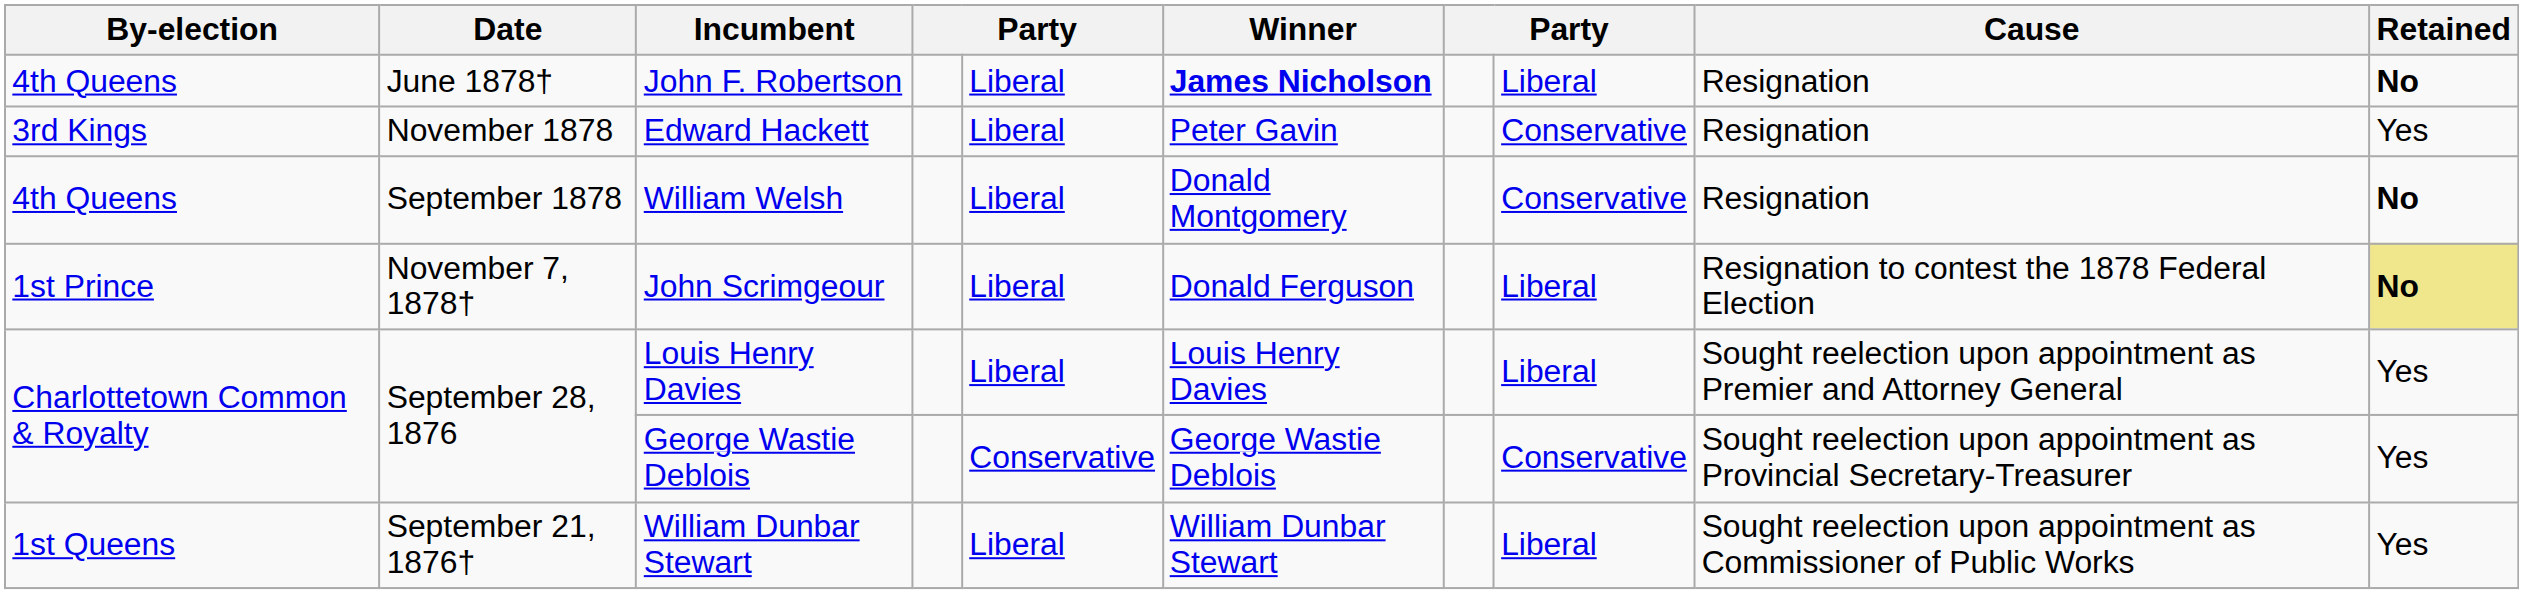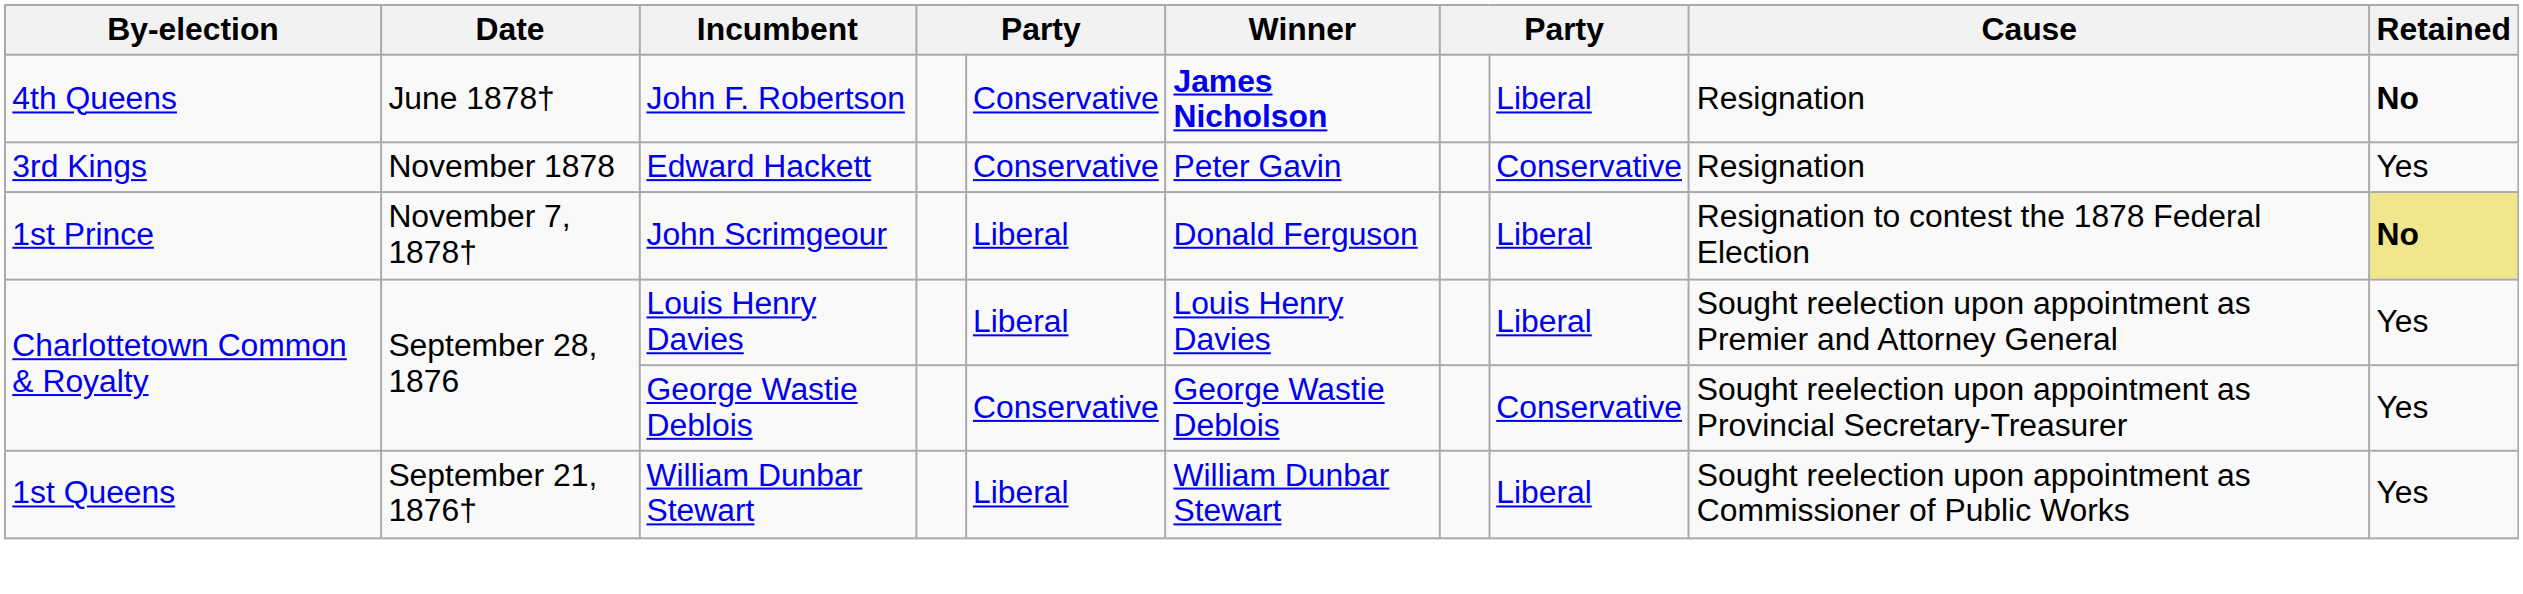 <table class=wikitable style="width:100%">
 <tr>
 <th>By-election</th>
 <th>Date</th>
 <th>Incumbent</th>
 <th colspan=2>Party</th>
 <th>Winner</th>
 <th colspan=2>Party</th>
 <th>Cause</th>
 <th>Retained</th>
 </tr>
 <tr>
 <td><a href='#'>4th Queens</a></td>
 <td>June 1878†</td>
 <td><a href='#'>John F. Robertson</a></td>
 <td>    </td>
-<td><a href='#'>Liberal</a></td>
+<td><a href='#'>Conservative</a></td>
 <td><strong><a href='#'>James Nicholson</a></strong></td>
 <td>    </td>
 <td><a href='#'>Liberal</a></td>
 <td>Resignation</td>
 <td><strong>No</strong></td>
 </tr>
 <tr>
 <td><a href='#'>3rd Kings</a></td>
 <td>November 1878</td>
 <td><a href='#'>Edward Hackett</a></td>
 <td>    </td>
-<td><a href='#'>Liberal</a></td>
+<td><a href='#'>Conservative</a></td>
 <td><a href='#'>Peter Gavin</a></td>
 <td>    </td>
 <td><a href='#'>Conservative</a></td>
 <td>Resignation</td>
 <td>Yes</td>
-</tr>
-<tr>
-<td><a href='#'>4th Queens</a></td>
-<td>September 1878</td>
-<td><a href='#'>William Welsh</a></td>
-<td>    </td>
-<td><a href='#'>Liberal</a></td>
-<td><a href='#'>Donald Montgomery</a></td>
-<td>    </td>
-<td><a href='#'>Conservative</a></td>
-<td>Resignation</td>
-<td><strong>No</strong></td>
 </tr>
 <tr>
 <td><a href='#'>1st Prince</a></td>
 <td>November 7, 1878†</td>
 <td><a href='#'>John Scrimgeour</a></td>
 <td>    </td>
 <td><a href='#'>Liberal</a></td>
 <td><a href='#'>Donald Ferguson</a></td>
 <td>    </td>
 <td><a href='#'>Liberal</a></td>
 <td>Resignation to contest the 1878 Federal Election</td>
 <td style="background: khaki;"><strong>No</strong></td>
 </tr>
 <tr>
 <td rowspan=2><a href='#'>Charlottetown Common & Royalty</a></td>
 <td rowspan=2>September 28, 1876</td>
 <td><a href='#'>Louis Henry Davies</a></td>
 <td>    </td>
 <td><a href='#'>Liberal</a></td>
 <td><a href='#'>Louis Henry Davies</a></td>
 <td>    </td>
 <td><a href='#'>Liberal</a></td>
 <td>Sought reelection upon appointment as Premier and Attorney General</td>
 <td>Yes</td>
 </tr>
 <tr>
 <td><a href='#'>George Wastie Deblois</a></td>
 <td>    </td>
 <td><a href='#'>Conservative</a></td>
 <td><a href='#'>George Wastie Deblois</a></td>
 <td>    </td>
 <td><a href='#'>Conservative</a></td>
 <td>Sought reelection upon appointment as Provincial Secretary-Treasurer</td>
 <td>Yes</td>
 </tr>
 <tr>
 <td><a href='#'>1st Queens</a></td>
 <td>September 21, 1876†</td>
 <td><a href='#'>William Dunbar Stewart</a></td>
 <td>    </td>
 <td><a href='#'>Liberal</a></td>
 <td><a href='#'>William Dunbar Stewart</a></td>
 <td>    </td>
 <td><a href='#'>Liberal</a></td>
 <td>Sought reelection upon appointment as Commissioner of Public Works</td>
 <td>Yes</td>
 </tr>
 </table>
